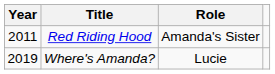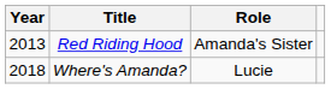 <table class="wikitable plainrowheaders" style="text-align:center;"}>
 <tr>
 <th>Year</th>
 <th>Title</th>
 <th>Role</th>
 </tr>
 <tr>
-<td>2011</td>
+<td>2013</td>
 <td><em><a href='#'>Red Riding Hood</a></em></td>
 <td>Amanda's Sister</td>
 <td></td>
 </tr>
 <tr>
-<td>2019</td>
+<td>2018</td>
 <td><em>Where's Amanda?</em></td>
 <td>Lucie</td>
 <td></td>
 </tr>
 </table>
